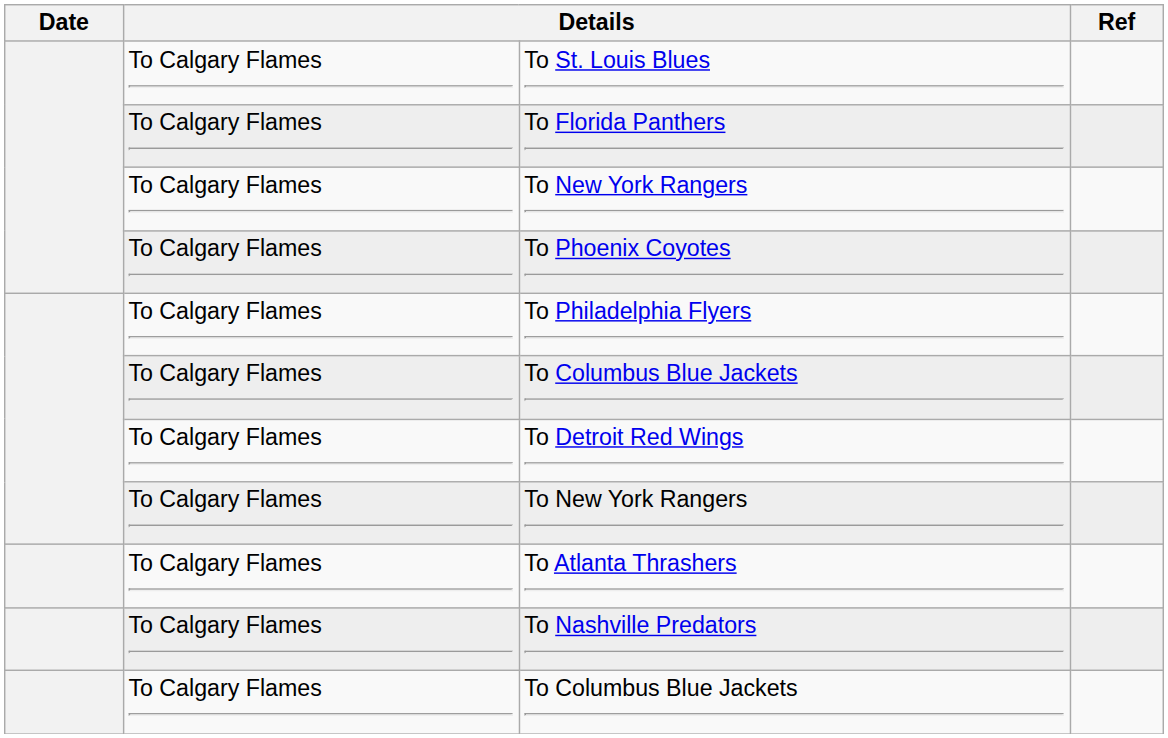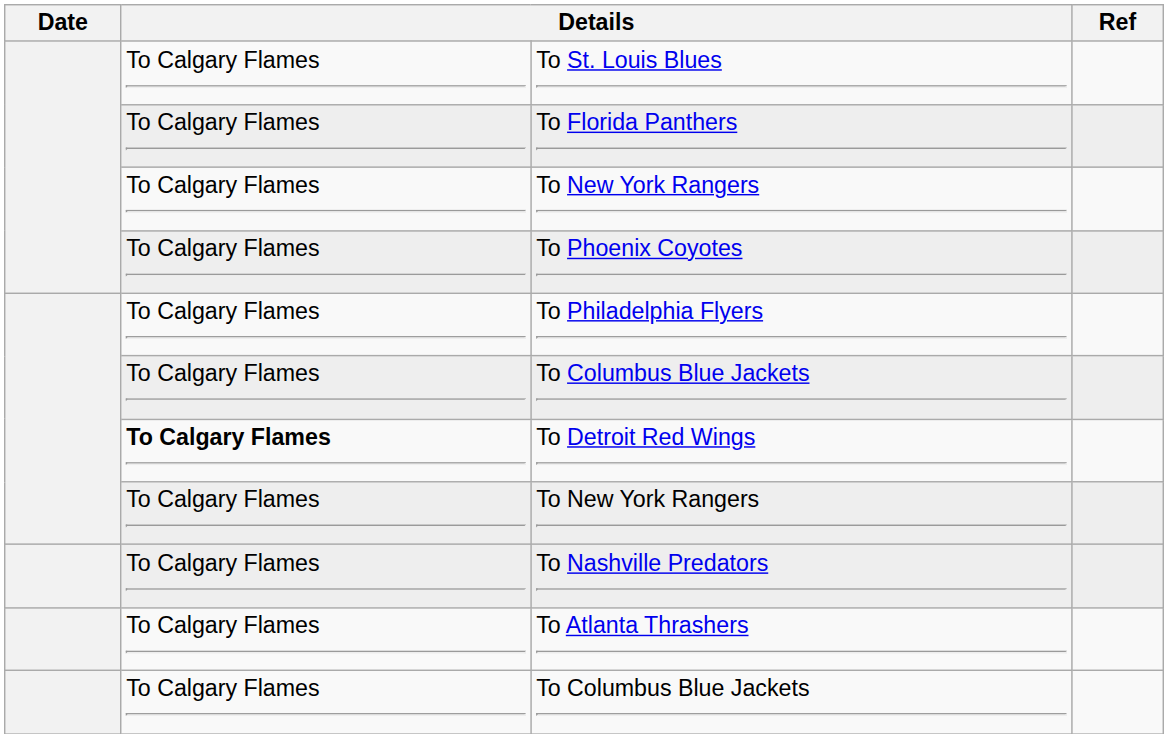 <table class="wikitable plainrowheaders" style="width: 50em;">
 <tr>
 <th scope="col">Date</th>
 <th scope="col" colspan="2">Details</th>
 <th scope="col">Ref</th>
 </tr>
 <tr>
 <th scope="row" rowspan=4></th>
 <td valign="top">To Calgary Flames <hr></td>
 <td valign="top">To <a href='#'>St. Louis Blues</a> <hr></td>
 <td></td>
 </tr>
 <tr bgcolor="#eeeeee">
 <td valign="top">To Calgary Flames <hr></td>
 <td valign="top">To <a href='#'>Florida Panthers</a> <hr></td>
 <td></td>
 </tr>
 <tr>
 <td valign="top">To Calgary Flames <hr></td>
 <td valign="top">To <a href='#'>New York Rangers</a> <hr></td>
 <td></td>
 </tr>
 <tr bgcolor="#eeeeee">
 <td valign="top">To Calgary Flames <hr></td>
 <td valign="top">To <a href='#'>Phoenix Coyotes</a> <hr></td>
 <td></td>
 </tr>
 <tr>
 <th scope="row" rowspan=4></th>
 <td valign="top">To Calgary Flames <hr></td>
 <td valign="top">To <a href='#'>Philadelphia Flyers</a> <hr></td>
 <td></td>
 </tr>
 <tr bgcolor="#eeeeee">
 <td valign="top">To Calgary Flames <hr></td>
 <td valign="top">To <a href='#'>Columbus Blue Jackets</a> <hr></td>
 <td></td>
 </tr>
 <tr>
-<td valign="top">To Calgary Flames <hr></td>
+<td valign="top"><strong>To Calgary Flames <hr></strong></td>
 <td valign="top">To <a href='#'>Detroit Red Wings</a> <hr></td>
 <td></td>
 </tr>
 <tr bgcolor="#eeeeee">
 <td valign="top">To Calgary Flames <hr></td>
 <td valign="top">To New York Rangers <hr></td>
-<td></td>
-</tr>
-<tr>
-<th scope="row"></th>
-<td valign="top">To Calgary Flames <hr></td>
-<td valign="top">To <a href='#'>Atlanta Thrashers</a> <hr></td>
 <td></td>
 </tr>
 <tr bgcolor="#eeeeee">
 <th scope="row"></th>
 <td valign="top">To Calgary Flames <hr></td>
 <td valign="top">To <a href='#'>Nashville Predators</a> <hr></td>
 <td></td>
 </tr>
 <tr>
 <th scope="row"></th>
 <td valign="top">To Calgary Flames <hr></td>
+<td valign="top">To <a href='#'>Atlanta Thrashers</a> <hr></td>
+<td></td>
+</tr>
+<tr>
+<th scope="row"></th>
+<td valign="top">To Calgary Flames <hr></td>
 <td valign="top">To Columbus Blue Jackets <hr></td>
 <td></td>
 </tr>
 </table>
